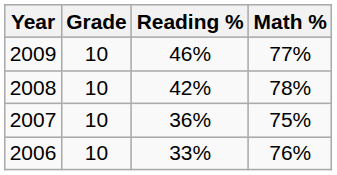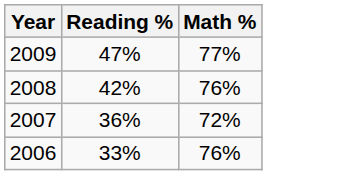 <table class="wikitable sortable" style="text-align: center; font-size: 85%; width: auto; table-layout: fixed;">
 <tr>
 <th>Year</th>
-<th>Grade</th>
 <th>Reading %</th>
 <th>Math %</th>
 </tr>
 <tr>
 <td>2009</td>
-<td>10</td>
-<td>46%</td>
+<td>47%</td>
 <td>77%</td>
 </tr>
 <tr>
 <td>2008</td>
-<td>10</td>
 <td>42%</td>
-<td>78%</td>
+<td>76%</td>
 </tr>
 <tr>
 <td>2007</td>
-<td>10</td>
 <td>36%</td>
-<td>75%</td>
+<td>72%</td>
 </tr>
 <tr>
 <td>2006</td>
-<td>10</td>
 <td>33%</td>
 <td>76%</td>
 </tr>
 </table>
